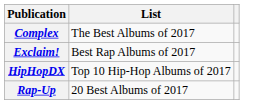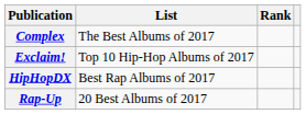 <table class="wikitable sortable plainrowheaders" style="border:none; margin:0;">
 <tr>
 <th scope="col">Publication</th>
 <th scope="col" class="unsortable">List</th>
+<th scope="col" data-sort-type="number">Rank</th>
 <th scope="col" class="unsortable"></th>
 </tr>
 <tr>
 <th scope="row"><em><a href='#'>Complex</a></em></th>
 <td>The Best Albums of 2017</td>
 <td></td>
+<td></td>
 </tr>
 <tr>
 <th scope="row"><em><a href='#'>Exclaim!</a></em></th>
-<td>Best Rap Albums of 2017</td>
+<td>Top 10 Hip-Hop Albums of 2017</td>
+<td></td>
 <td></td>
 </tr>
 <tr>
 <th scope="row"><em><a href='#'>HipHopDX</a></em></th>
-<td>Top 10 Hip-Hop Albums of 2017</td>
+<td>Best Rap Albums of 2017</td>
+<td></td>
 <td></td>
 </tr>
 <tr>
 <th scope="row"><em><a href='#'>Rap-Up</a></em></th>
 <td>20 Best Albums of 2017</td>
 <td></td>
+<td></td>
 </tr>
 </table>
